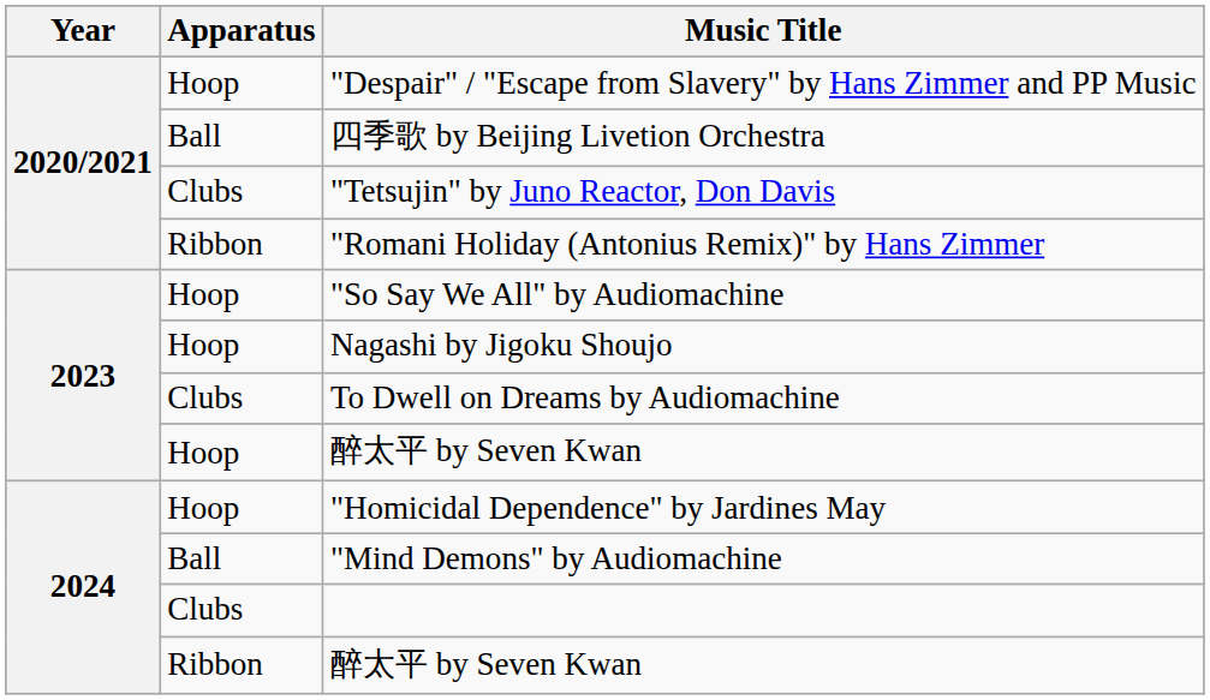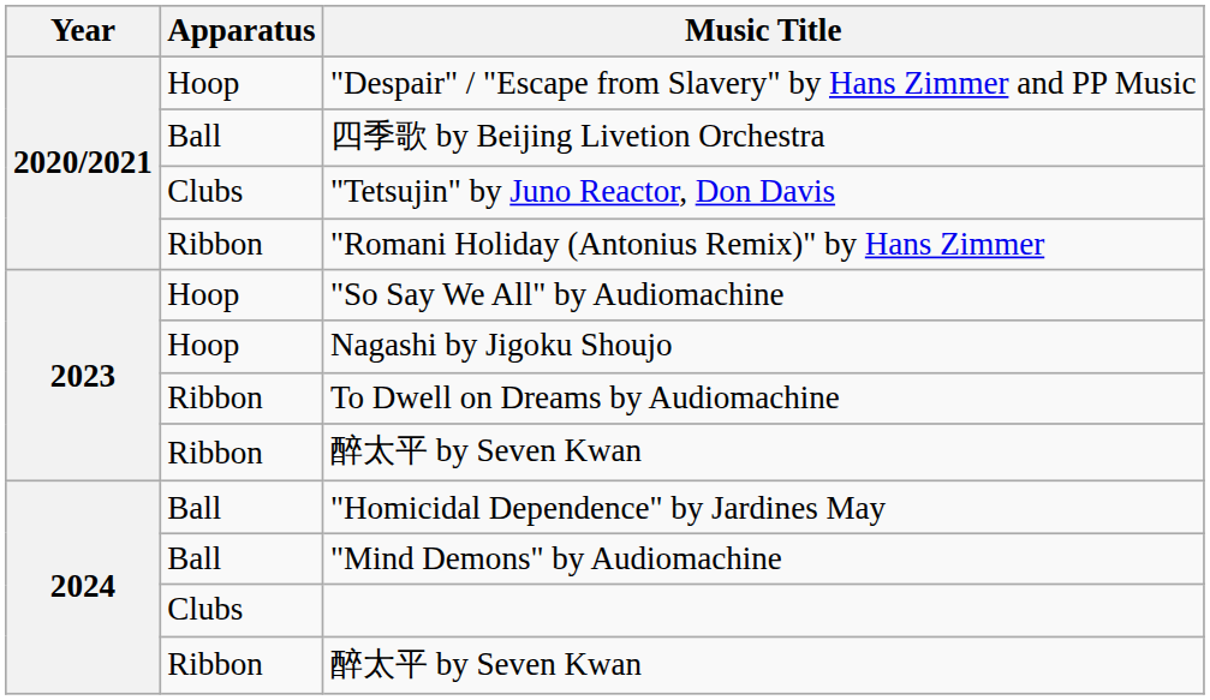 <table class="wikitable">
 <tr>
 <th>Year</th>
 <th>Apparatus</th>
 <th>Music Title</th>
 </tr>
 <tr>
 <th rowspan="4"><strong>2020/2021</strong></th>
 <td>Hoop</td>
 <td>"Despair" / "Escape from Slavery" by <a href='#'>Hans Zimmer</a> and PP Music</td>
 </tr>
 <tr>
 <td>Ball</td>
 <td>四季歌 by Beijing Livetion Orchestra</td>
 </tr>
 <tr>
 <td>Clubs</td>
 <td>"Tetsujin" by <a href='#'>Juno Reactor</a>, <a href='#'>Don Davis</a></td>
 </tr>
 <tr>
 <td>Ribbon</td>
 <td>"Romani Holiday (Antonius Remix)" by <a href='#'>Hans Zimmer</a></td>
 </tr>
 <tr>
 <th rowspan="4"><strong>2023</strong></th>
 <td>Hoop</td>
 <td>"So Say We All" by Audiomachine</td>
 </tr>
 <tr>
 <td>Hoop</td>
 <td>Nagashi by Jigoku Shoujo</td>
 </tr>
 <tr>
-<td>Clubs</td>
+<td>Ribbon</td>
 <td>To Dwell on Dreams by Audiomachine</td>
 </tr>
 <tr>
-<td>Hoop</td>
+<td>Ribbon</td>
 <td>醉太平 by Seven Kwan</td>
 </tr>
 <tr>
 <th rowspan="4"><strong>2024</strong></th>
-<td>Hoop</td>
+<td>Ball</td>
 <td>"Homicidal Dependence" by Jardines May</td>
 </tr>
 <tr>
 <td>Ball</td>
 <td>"Mind Demons" by Audiomachine</td>
 </tr>
 <tr>
 <td>Clubs</td>
 <td></td>
 </tr>
 <tr>
 <td>Ribbon</td>
 <td>醉太平 by Seven Kwan</td>
 </tr>
 </table>
